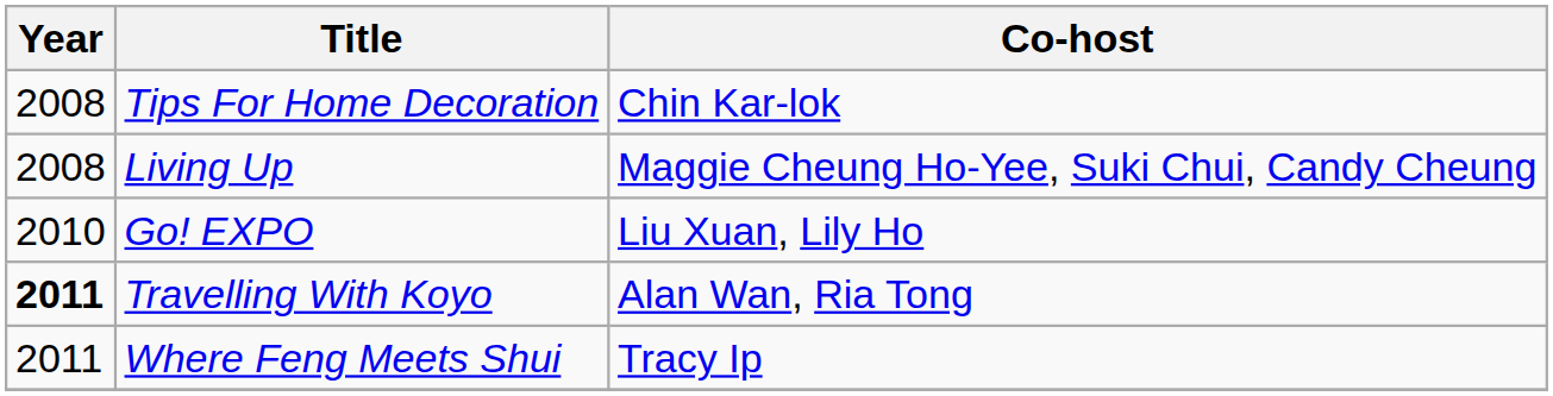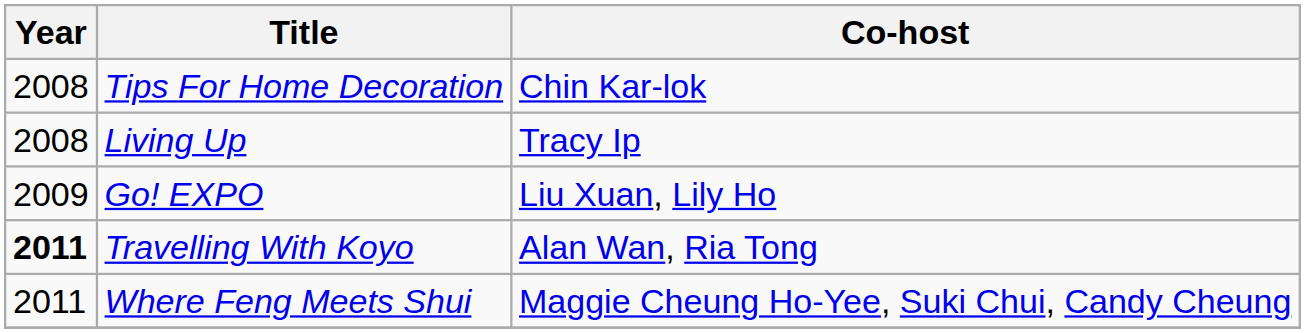 <table class="wikitable" style="font-size: 95%;">
 <tr>
 <th>Year</th>
 <th>Title</th>
 <th>Co-host</th>
 </tr>
 <tr>
 <td>2008</td>
 <td><em><a href='#'>Tips For Home Decoration</a></em></td>
 <td><a href='#'>Chin Kar-lok</a></td>
 </tr>
 <tr>
 <td>2008</td>
 <td><em><a href='#'>Living Up</a></em></td>
-<td><a href='#'>Maggie Cheung Ho-Yee</a>, <a href='#'>Suki Chui</a>, <a href='#'>Candy Cheung</a></td>
+<td><a href='#'>Tracy Ip</a></td>
 </tr>
 <tr>
-<td>2010</td>
+<td>2009</td>
 <td><em><a href='#'>Go! EXPO</a></em></td>
 <td><a href='#'>Liu Xuan</a>, <a href='#'>Lily Ho</a></td>
 </tr>
 <tr>
 <td><strong>2011</strong></td>
 <td><em><a href='#'>Travelling With Koyo</a></em></td>
 <td><a href='#'>Alan Wan</a>, <a href='#'>Ria Tong</a></td>
 </tr>
 <tr>
 <td>2011</td>
 <td><em><a href='#'>Where Feng Meets Shui</a></em></td>
-<td><a href='#'>Tracy Ip</a></td>
+<td><a href='#'>Maggie Cheung Ho-Yee</a>, <a href='#'>Suki Chui</a>, <a href='#'>Candy Cheung</a></td>
 </tr>
 <tr>
 </tr>
 </table>
